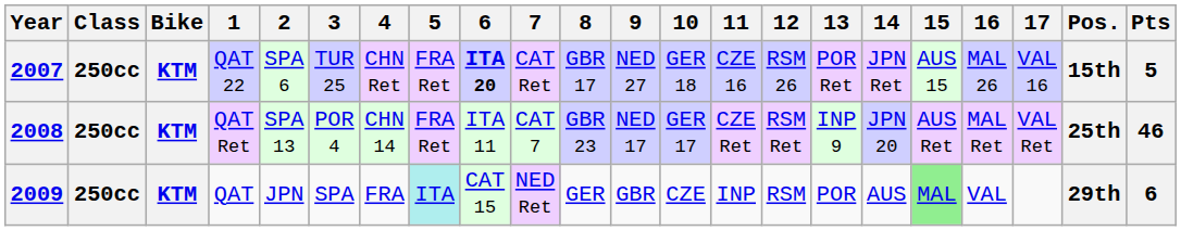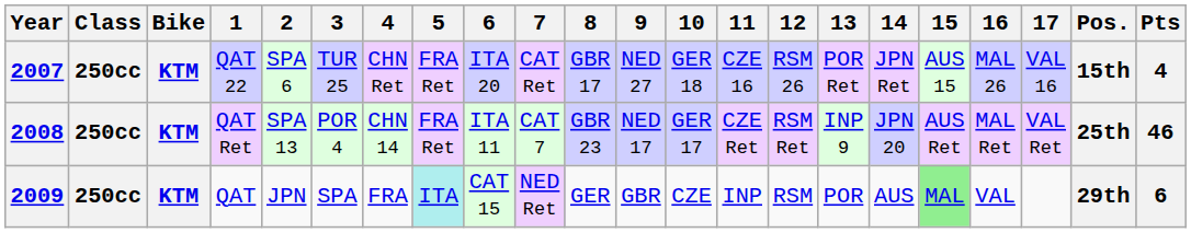 <table class="wikitable" style="text-align:center">
 <tr>
 <th>Year</th>
 <th>Class</th>
 <th>Bike</th>
 <th>1</th>
 <th>2</th>
 <th>3</th>
 <th>4</th>
 <th>5</th>
 <th>6</th>
 <th>7</th>
 <th>8</th>
 <th>9</th>
 <th>10</th>
 <th>11</th>
 <th>12</th>
 <th>13</th>
 <th>14</th>
 <th>15</th>
 <th>16</th>
 <th>17</th>
 <th>Pos.</th>
 <th>Pts</th>
 </tr>
 <tr>
 <th><a href='#'>2007</a></th>
 <th>250cc</th>
 <th><a href='#'>KTM</a></th>
 <td style="background:#cfcfff;"><a href='#'>QAT</a><br><small>22</small></td>
 <td style="background:#dfffdf;"><a href='#'>SPA</a><br><small>6</small></td>
 <td style="background:#cfcfff;"><a href='#'>TUR</a><br><small>25</small></td>
 <td style="background:#efcfff;"><a href='#'>CHN</a><br><small>Ret</small></td>
 <td style="background:#efcfff;"><a href='#'>FRA</a><br><small>Ret</small></td>
-<td style="background:#cfcfff;"><strong><a href='#'>ITA</a><br><small>20</small></strong></td>
+<td style="background:#cfcfff;"><a href='#'>ITA</a><br><small>20</small></td>
 <td style="background:#efcfff;"><a href='#'>CAT</a><br><small>Ret</small></td>
 <td style="background:#cfcfff;"><a href='#'>GBR</a><br><small>17</small></td>
 <td style="background:#cfcfff;"><a href='#'>NED</a><br><small>27</small></td>
 <td style="background:#cfcfff;"><a href='#'>GER</a><br><small>18</small></td>
 <td style="background:#cfcfff;"><a href='#'>CZE</a><br><small>16</small></td>
 <td style="background:#cfcfff;"><a href='#'>RSM</a><br><small>26</small></td>
 <td style="background:#efcfff;"><a href='#'>POR</a><br><small>Ret</small></td>
 <td style="background:#efcfff;"><a href='#'>JPN</a><br><small>Ret</small></td>
 <td style="background:#dfffdf;"><a href='#'>AUS</a><br><small>15</small></td>
 <td style="background:#cfcfff;"><a href='#'>MAL</a><br><small>26</small></td>
 <td style="background:#cfcfff;"><a href='#'>VAL</a><br><small>16</small></td>
 <th>15th</th>
-<th>5</th>
+<th>4</th>
 </tr>
 <tr>
 <th><a href='#'>2008</a></th>
 <th>250cc</th>
 <th><a href='#'>KTM</a></th>
 <td style="background:#efcfff;"><a href='#'>QAT</a><br><small>Ret</small></td>
 <td style="background:#dfffdf;"><a href='#'>SPA</a><br><small>13</small></td>
 <td style="background:#dfffdf;"><a href='#'>POR</a><br><small>4</small></td>
 <td style="background:#dfffdf;"><a href='#'>CHN</a><br><small>14</small></td>
 <td style="background:#efcfff;"><a href='#'>FRA</a><br><small>Ret</small></td>
 <td style="background:#dfffdf;"><a href='#'>ITA</a><br><small>11</small></td>
 <td style="background:#dfffdf;"><a href='#'>CAT</a><br><small>7</small></td>
 <td style="background:#cfcfff;"><a href='#'>GBR</a><br><small>23</small></td>
 <td style="background:#cfcfff;"><a href='#'>NED</a><br><small>17</small></td>
 <td style="background:#cfcfff;"><a href='#'>GER</a><br><small>17</small></td>
 <td style="background:#efcfff;"><a href='#'>CZE</a><br><small>Ret</small></td>
 <td style="background:#efcfff;"><a href='#'>RSM</a><br><small>Ret</small></td>
 <td style="background:#dfffdf;"><a href='#'>INP</a><br><small>9</small></td>
 <td style="background:#cfcfff;"><a href='#'>JPN</a><br><small>20</small></td>
 <td style="background:#efcfff;"><a href='#'>AUS</a><br><small>Ret</small></td>
 <td style="background:#efcfff;"><a href='#'>MAL</a><br><small>Ret</small></td>
 <td style="background:#efcfff;"><a href='#'>VAL</a><br><small>Ret</small></td>
 <th>25th</th>
 <th>46</th>
 </tr>
 <tr>
 <th><a href='#'>2009</a></th>
 <th>250cc</th>
 <th><a href='#'>KTM</a></th>
 <td><a href='#'>QAT</a></td>
 <td><a href='#'>JPN</a></td>
 <td><a href='#'>SPA</a></td>
 <td><a href='#'>FRA</a></td>
 <td style="background: paleturquoise;"><a href='#'>ITA</a></td>
 <td style="background:#dfffdf;"><a href='#'>CAT</a><br><small>15</small></td>
 <td style="background:#efcfff;"><a href='#'>NED</a><br><small>Ret</small></td>
 <td><a href='#'>GER</a></td>
 <td><a href='#'>GBR</a></td>
 <td><a href='#'>CZE</a></td>
 <td><a href='#'>INP</a></td>
 <td><a href='#'>RSM</a></td>
 <td><a href='#'>POR</a></td>
 <td><a href='#'>AUS</a></td>
 <td style="background: lightgreen;"><a href='#'>MAL</a></td>
 <td><a href='#'>VAL</a></td>
 <td></td>
 <th>29th</th>
 <th>6</th>
 </tr>
 </table>
